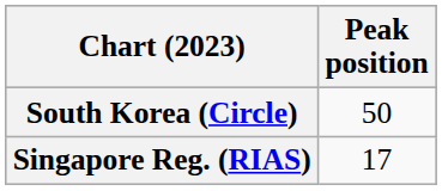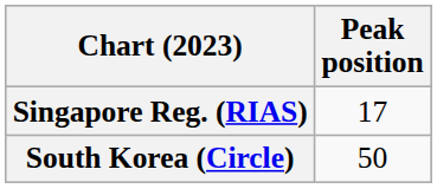 <table class="wikitable sortable plainrowheaders" style="text-align:center">
 <tr>
 <th scope="col">Chart (2023)</th>
 <th scope="col">Peak<br>position</th>
 </tr>
 <tr>
+<th scope="row">Singapore Reg. (<a href='#'>RIAS</a>)</th>
+<td>17</td>
+</tr>
+<tr>
 <th scope="row">South Korea (<a href='#'>Circle</a>)</th>
 <td>50</td>
 </tr>
-<tr>
-<th scope="row">Singapore Reg. (<a href='#'>RIAS</a>)</th>
-<td>17</td>
-</tr>
 </table>
